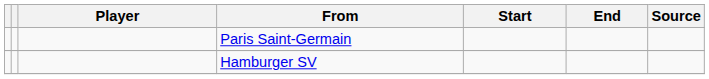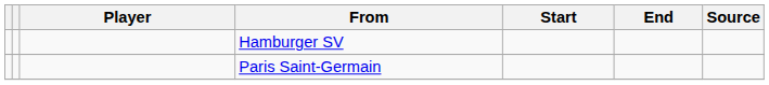 <table class="wikitable plainrowheaders sortable" style="font-size:95%">
 <tr>
 <th></th>
 <th></th>
 <th scope="col" style="width:200px;"><strong>Player</strong></th>
 <th scope="col" style="width:250px;"><strong>From</strong></th>
 <th scope="col" style="width:100px;"><strong>Start</strong></th>
 <th scope="col" style="width:78px;"><strong>End</strong></th>
 <th><strong>Source</strong></th>
 </tr>
 <tr>
 <td align=center></td>
 <td align=center></td>
 <td></td>
-<td> <a href='#'>Paris Saint-Germain</a></td>
+<td> <a href='#'>Hamburger SV</a></td>
 <td align=center></td>
 <td align=center></td>
 <td align=center></td>
 </tr>
 <tr>
 </tr>
 <tr>
 <td align=center></td>
 <td align=center></td>
 <td></td>
-<td> <a href='#'>Hamburger SV</a></td>
+<td> <a href='#'>Paris Saint-Germain</a></td>
 <td align=center></td>
 <td align=center></td>
 <td align=center></td>
 </tr>
 <tr>
 </tr>
 </table>
